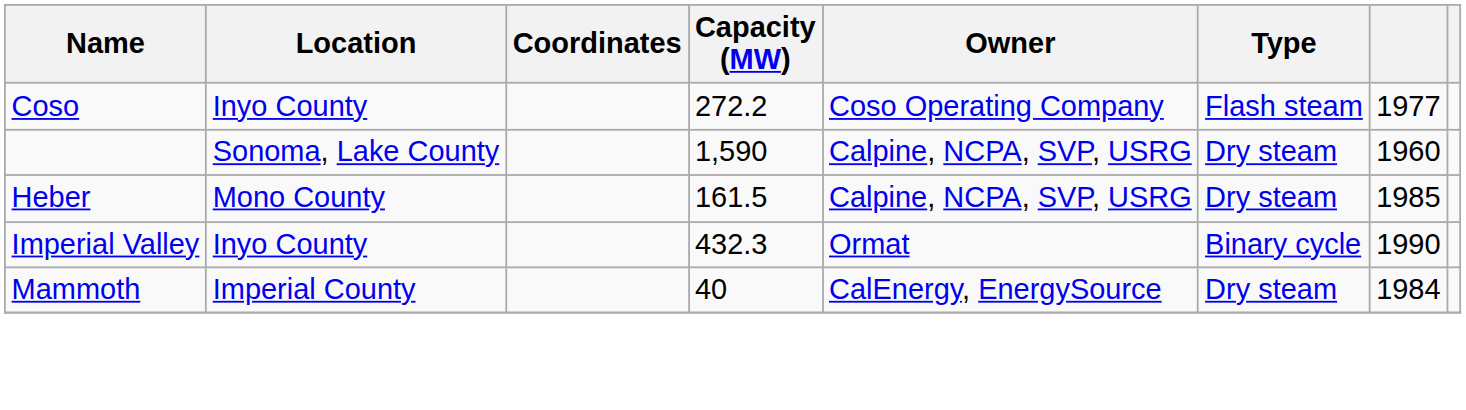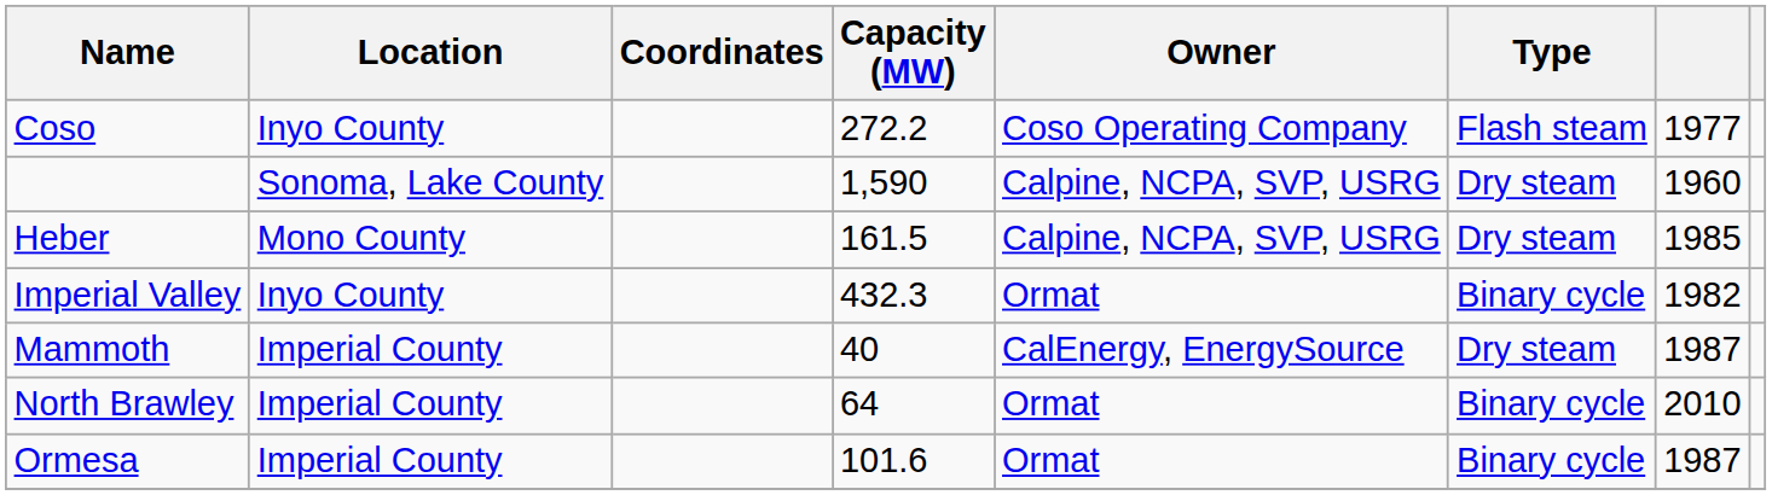 <table class="wikitable sortable">
 <tr>
 <th>Name</th>
 <th>Location</th>
 <th>Coordinates</th>
 <th>Capacity<br>(<a href='#'>MW</a>)</th>
 <th>Owner</th>
 <th>Type</th>
 <th></th>
 <th class="unsortable"></th>
 </tr>
 <tr>
 <td><a href='#'>Coso</a></td>
 <td><a href='#'>Inyo County</a></td>
 <td></td>
 <td>272.2</td>
 <td><a href='#'>Coso Operating Company</a></td>
 <td><a href='#'>Flash steam</a></td>
 <td>1977</td>
 <td></td>
 </tr>
 <tr>
 <td></td>
 <td><a href='#'>Sonoma</a>, <a href='#'>Lake County</a></td>
 <td></td>
 <td>1,590</td>
 <td><a href='#'>Calpine</a>, <a href='#'>NCPA</a>, <a href='#'>SVP</a>, <a href='#'>USRG</a></td>
 <td><a href='#'>Dry steam</a></td>
 <td>1960</td>
 <td></td>
 </tr>
 <tr>
 <td><a href='#'>Heber</a></td>
 <td><a href='#'>Mono County</a></td>
 <td></td>
 <td>161.5</td>
 <td><a href='#'>Calpine</a>, <a href='#'>NCPA</a>, <a href='#'>SVP</a>, <a href='#'>USRG</a></td>
 <td><a href='#'>Dry steam</a></td>
 <td>1985</td>
 <td></td>
 </tr>
 <tr>
 <td><a href='#'>Imperial Valley</a></td>
 <td><a href='#'>Inyo County</a></td>
 <td></td>
 <td>432.3</td>
 <td><a href='#'>Ormat</a></td>
 <td><a href='#'>Binary cycle</a></td>
-<td>1990</td>
+<td>1982</td>
 <td></td>
 </tr>
 <tr>
 <td><a href='#'>Mammoth</a></td>
 <td><a href='#'>Imperial County</a></td>
 <td></td>
 <td>40</td>
 <td><a href='#'>CalEnergy</a>, <a href='#'>EnergySource</a></td>
 <td><a href='#'>Dry steam</a></td>
-<td>1984</td>
+<td>1987</td>
+<td></td>
+</tr>
+<tr>
+<td><a href='#'>North Brawley</a></td>
+<td><a href='#'>Imperial County</a></td>
+<td></td>
+<td>64</td>
+<td><a href='#'>Ormat</a></td>
+<td><a href='#'>Binary cycle</a></td>
+<td>2010</td>
+<td></td>
+</tr>
+<tr>
+<td><a href='#'>Ormesa</a></td>
+<td><a href='#'>Imperial County</a></td>
+<td></td>
+<td>101.6</td>
+<td><a href='#'>Ormat</a></td>
+<td><a href='#'>Binary cycle</a></td>
+<td>1987</td>
 <td></td>
 </tr>
 <tr>
 </tr>
 </table>
